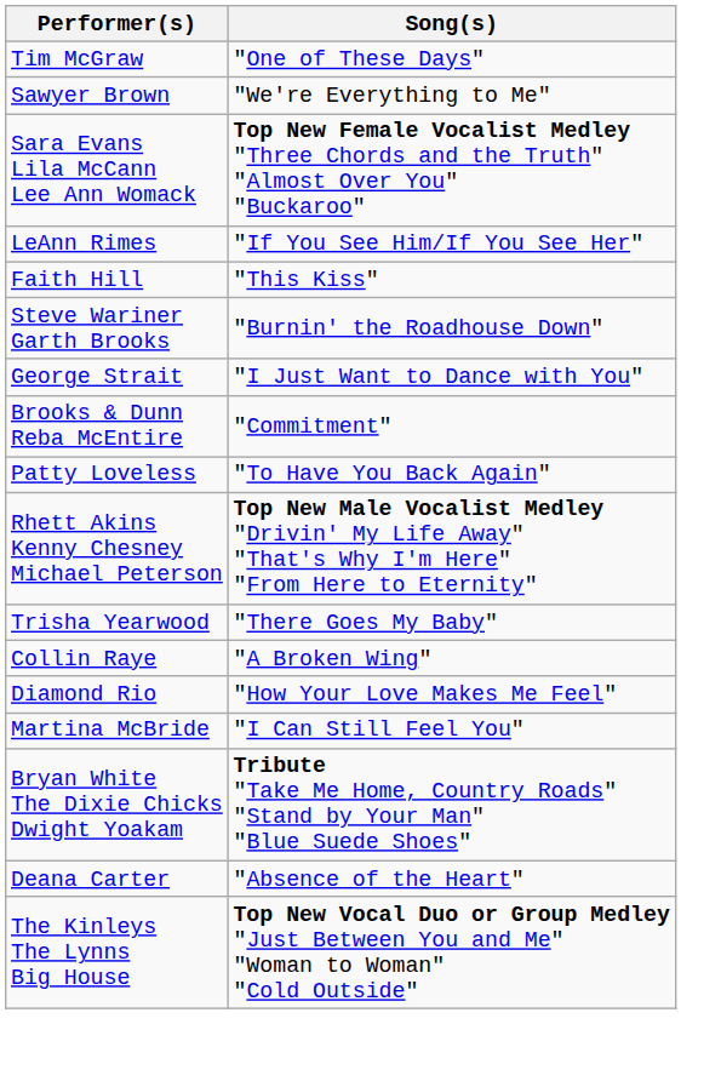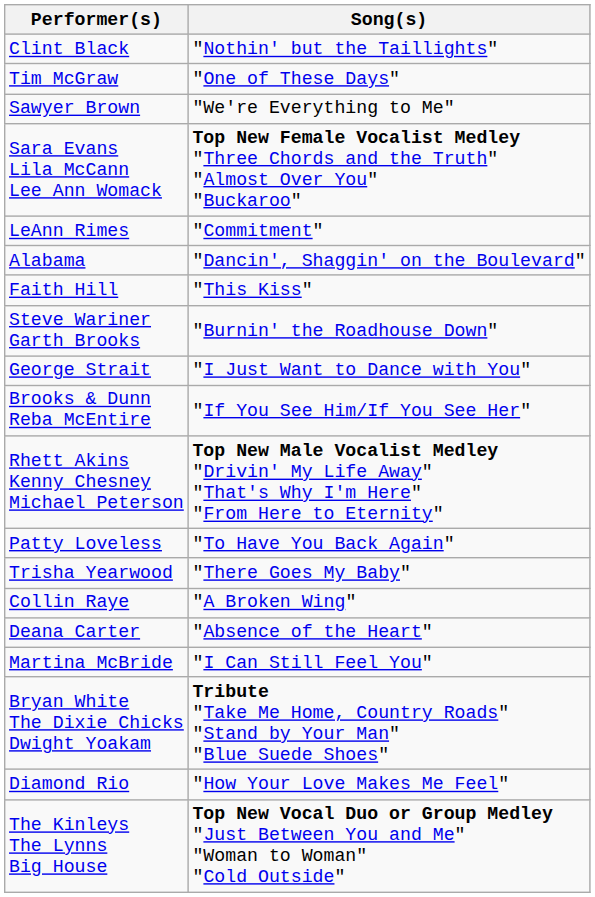 <table class="wikitable">
 <tr>
 <th>Performer(s)</th>
 <th>Song(s)</th>
+</tr>
+<tr>
+<td><a href='#'>Clint Black</a></td>
+<td>"<a href='#'>Nothin' but the Taillights</a>"</td>
 </tr>
 <tr>
 <td><a href='#'>Tim McGraw</a></td>
 <td>"<a href='#'>One of These Days</a>"</td>
 </tr>
 <tr>
 <td><a href='#'>Sawyer Brown</a></td>
 <td>"We're Everything to Me"</td>
 </tr>
 <tr>
 <td><a href='#'>Sara Evans</a><br><a href='#'>Lila McCann</a><br><a href='#'>Lee Ann Womack</a></td>
 <td><strong>Top New Female Vocalist Medley</strong><br>"<a href='#'>Three Chords and the Truth</a>"<br>"<a href='#'>Almost Over You</a>"<br>"<a href='#'>Buckaroo</a>"</td>
 </tr>
 <tr>
 <td><a href='#'>LeAnn Rimes</a></td>
-<td>"<a href='#'>If You See Him/If You See Her</a>"</td>
+<td>"<a href='#'>Commitment</a>"</td>
+</tr>
+<tr>
+<td><a href='#'>Alabama</a></td>
+<td>"<a href='#'>Dancin', Shaggin' on the Boulevard</a>"</td>
 </tr>
 <tr>
 <td><a href='#'>Faith Hill</a></td>
 <td>"<a href='#'>This Kiss</a>"</td>
 </tr>
 <tr>
 <td><a href='#'>Steve Wariner</a><br><a href='#'>Garth Brooks</a></td>
 <td>"<a href='#'>Burnin' the Roadhouse Down</a>"</td>
 </tr>
 <tr>
 <td><a href='#'>George Strait</a></td>
 <td>"<a href='#'>I Just Want to Dance with You</a>"</td>
 </tr>
 <tr>
 <td><a href='#'>Brooks & Dunn</a><br><a href='#'>Reba McEntire</a></td>
-<td>"<a href='#'>Commitment</a>"</td>
+<td>"<a href='#'>If You See Him/If You See Her</a>"</td>
+</tr>
+<tr>
+<td><a href='#'>Rhett Akins</a><br><a href='#'>Kenny Chesney</a><br><a href='#'>Michael Peterson</a></td>
+<td><strong>Top New Male Vocalist Medley</strong><br>"<a href='#'>Drivin' My Life Away</a>"<br>"<a href='#'>That's Why I'm Here</a>"<br>"<a href='#'>From Here to Eternity</a>"</td>
 </tr>
 <tr>
 <td><a href='#'>Patty Loveless</a></td>
 <td>"<a href='#'>To Have You Back Again</a>"</td>
-</tr>
-<tr>
-<td><a href='#'>Rhett Akins</a><br><a href='#'>Kenny Chesney</a><br><a href='#'>Michael Peterson</a></td>
-<td><strong>Top New Male Vocalist Medley</strong><br>"<a href='#'>Drivin' My Life Away</a>"<br>"<a href='#'>That's Why I'm Here</a>"<br>"<a href='#'>From Here to Eternity</a>"</td>
 </tr>
 <tr>
 <td><a href='#'>Trisha Yearwood</a></td>
 <td>"<a href='#'>There Goes My Baby</a>"</td>
 </tr>
 <tr>
 <td><a href='#'>Collin Raye</a></td>
 <td>"<a href='#'>A Broken Wing</a>"</td>
 </tr>
 <tr>
-<td><a href='#'>Diamond Rio</a></td>
-<td>"<a href='#'>How Your Love Makes Me Feel</a>"</td>
+<td><a href='#'>Deana Carter</a></td>
+<td>"<a href='#'>Absence of the Heart</a>"</td>
 </tr>
 <tr>
 <td><a href='#'>Martina McBride</a></td>
 <td>"<a href='#'>I Can Still Feel You</a>"</td>
 </tr>
 <tr>
 <td><a href='#'>Bryan White</a><br><a href='#'>The Dixie Chicks</a><br><a href='#'>Dwight Yoakam</a></td>
 <td><strong>Tribute</strong><br>"<a href='#'>Take Me Home, Country Roads</a>"<br>"<a href='#'>Stand by Your Man</a>"<br>"<a href='#'>Blue Suede Shoes</a>"</td>
 </tr>
 <tr>
-<td><a href='#'>Deana Carter</a></td>
-<td>"<a href='#'>Absence of the Heart</a>"</td>
+<td><a href='#'>Diamond Rio</a></td>
+<td>"<a href='#'>How Your Love Makes Me Feel</a>"</td>
 </tr>
 <tr>
 <td><a href='#'>The Kinleys</a><br><a href='#'>The Lynns</a><br><a href='#'>Big House</a></td>
 <td><strong>Top New Vocal Duo or Group Medley</strong><br>"<a href='#'>Just Between You and Me</a>"<br>"Woman to Woman"<br>"<a href='#'>Cold Outside</a>"</td>
 </tr>
 </table>
